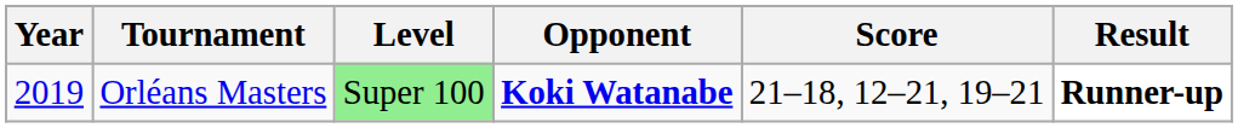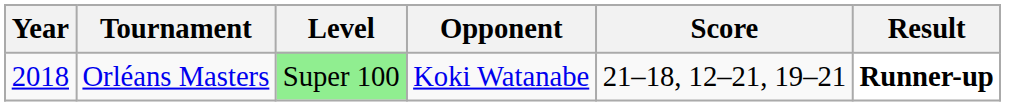 <table class="sortable wikitable" style="font-size: 90%;">
 <tr>
 <th>Year</th>
 <th>Tournament</th>
 <th>Level</th>
 <th>Opponent</th>
 <th>Score</th>
 <th>Result</th>
 </tr>
 <tr>
-<td align="center"><a href='#'>2019</a></td>
+<td align="center"><a href='#'>2018</a></td>
 <td align="left"><a href='#'>Orléans Masters</a></td>
 <td align="left" style="background: lightgreen;">Super 100</td>
-<td align="left"><strong> <a href='#'>Koki Watanabe</a></strong></td>
+<td align="left"> <a href='#'>Koki Watanabe</a></td>
 <td align="left">21–18, 12–21, 19–21</td>
 <td style="text-align:left; background:white"> <strong>Runner-up</strong></td>
 </tr>
 </table>
